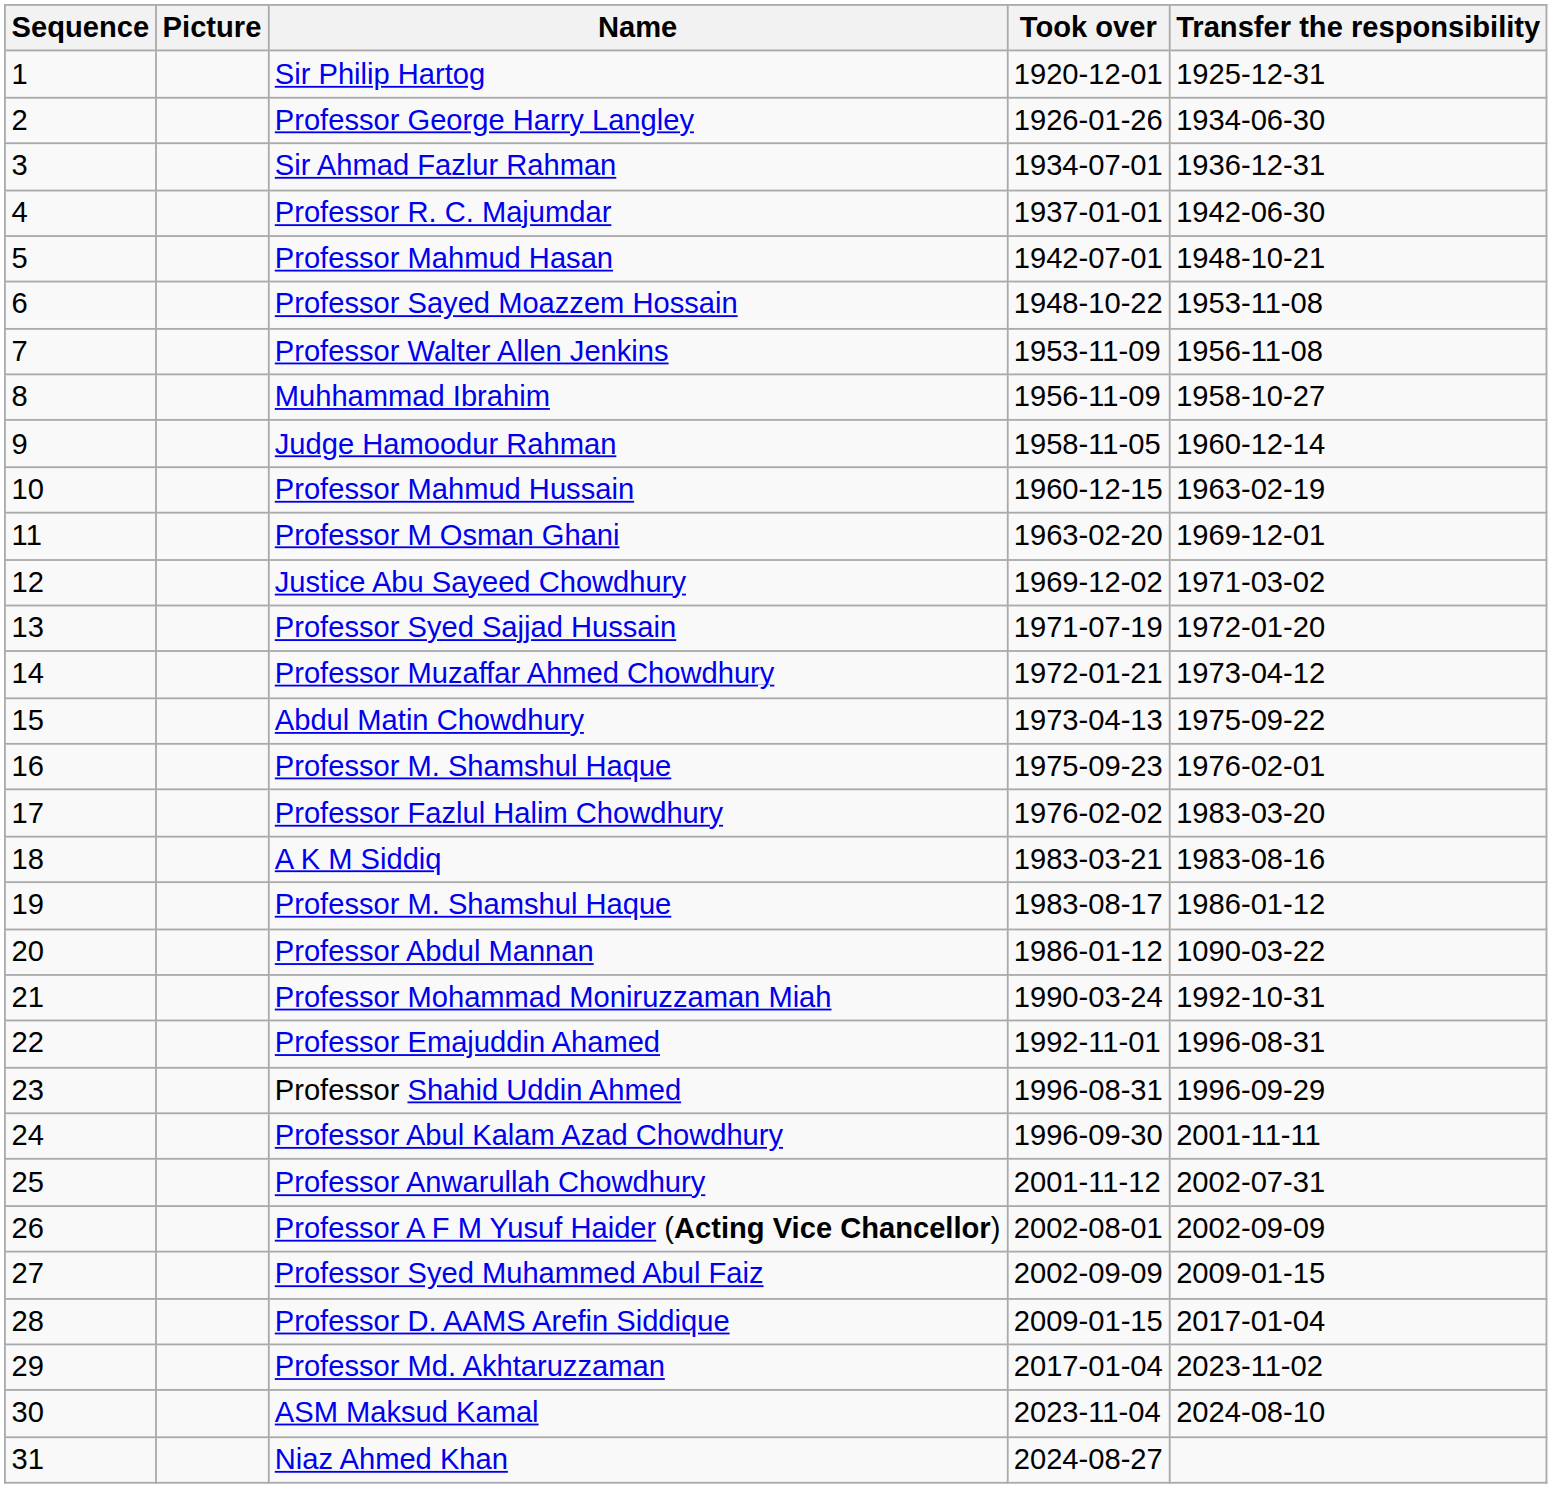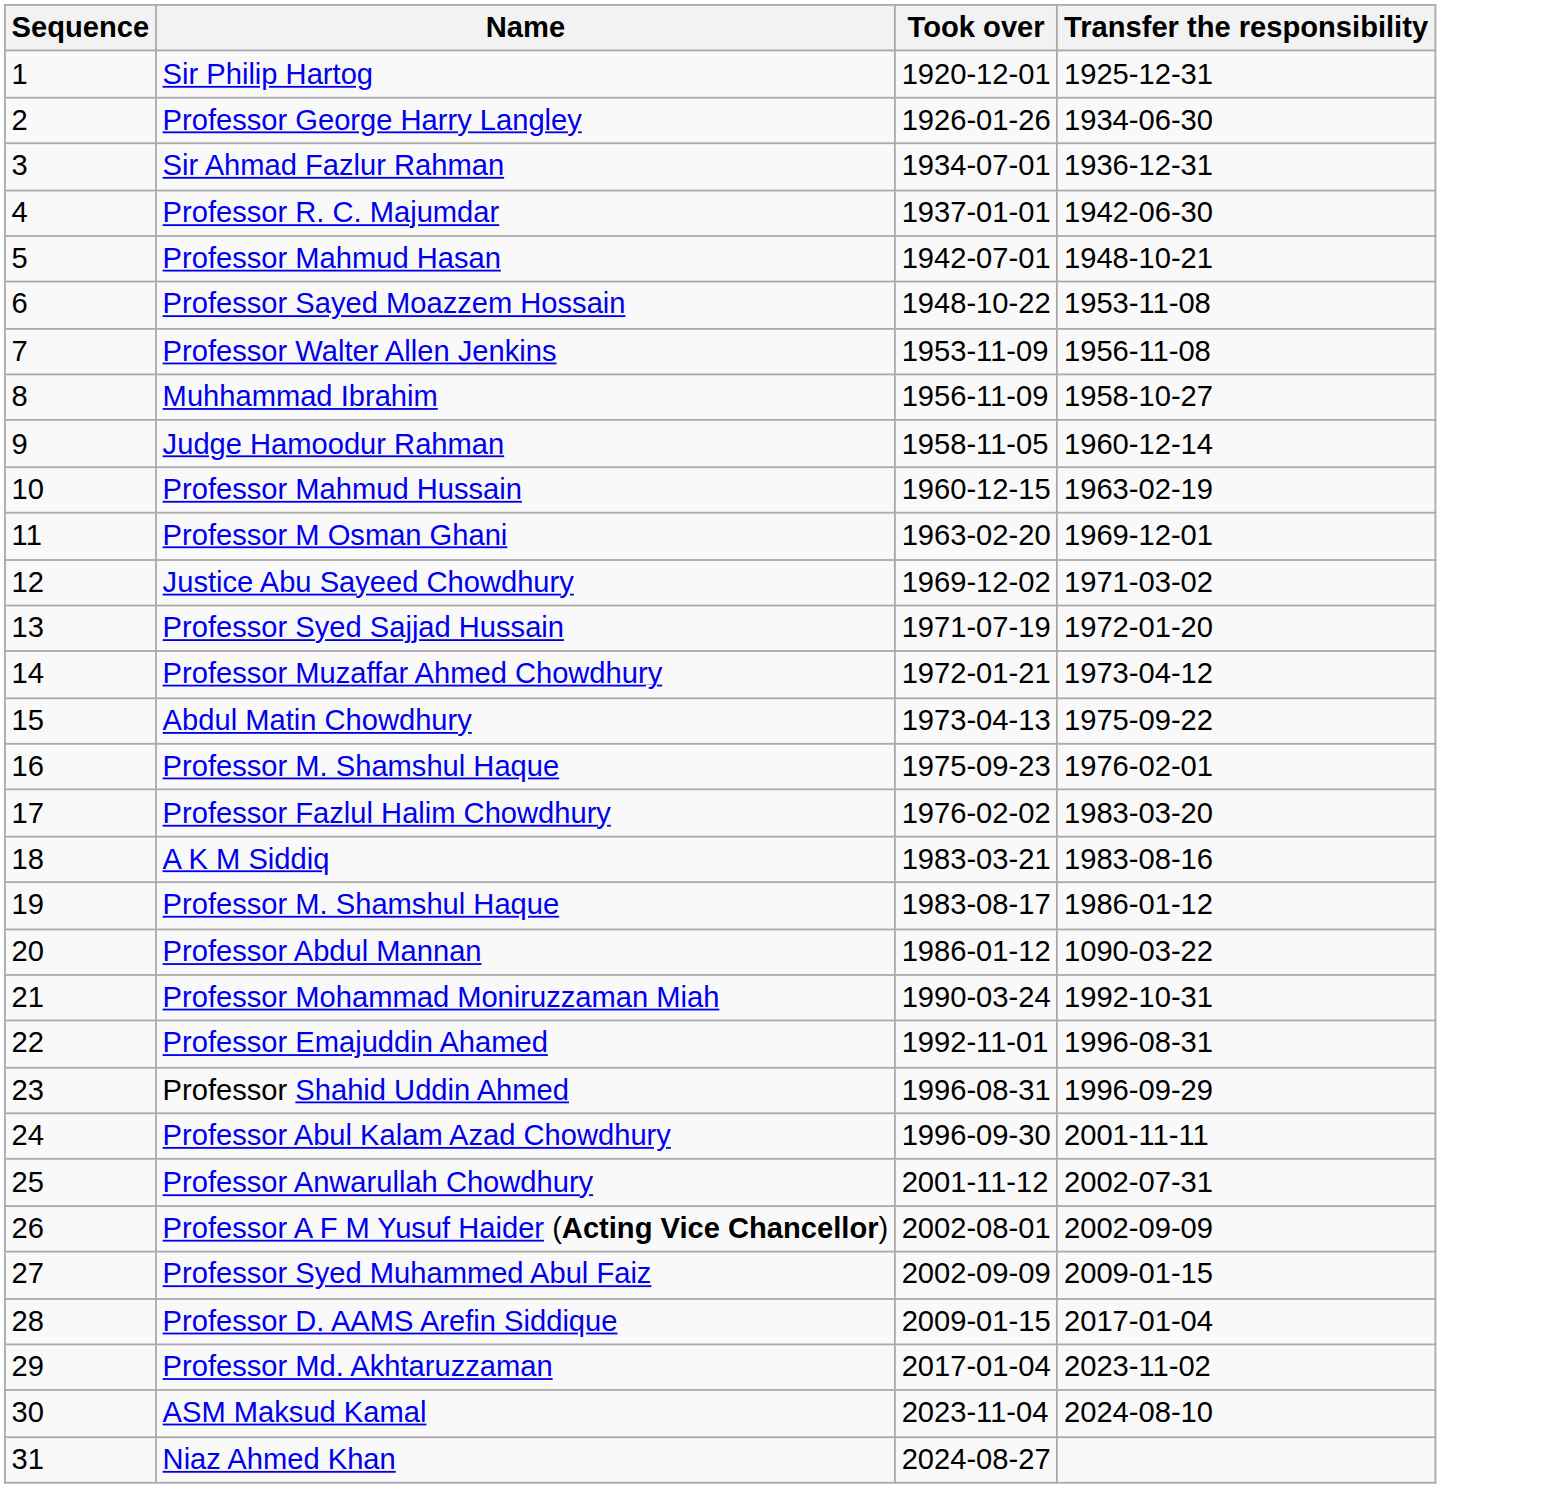 <table class="wikitable sortable">
 <tr>
 <th>Sequence</th>
-<th>Picture</th>
 <th>Name</th>
 <th>Took over</th>
 <th>Transfer the responsibility</th>
 </tr>
 <tr>
 <td>1</td>
-<td></td>
 <td><a href='#'>Sir Philip Hartog</a></td>
 <td>1920-12-01</td>
 <td>1925-12-31</td>
 </tr>
 <tr>
 <td>2</td>
-<td></td>
 <td><a href='#'>Professor George Harry Langley</a></td>
 <td>1926-01-26</td>
 <td>1934-06-30</td>
 </tr>
 <tr>
 <td>3</td>
-<td></td>
 <td><a href='#'>Sir Ahmad Fazlur Rahman</a></td>
 <td>1934-07-01</td>
 <td>1936-12-31</td>
 </tr>
 <tr>
 <td>4</td>
-<td></td>
 <td><a href='#'>Professor R. C. Majumdar</a></td>
 <td>1937-01-01</td>
 <td>1942-06-30</td>
 </tr>
 <tr>
 <td>5</td>
-<td></td>
 <td><a href='#'>Professor Mahmud Hasan</a></td>
 <td>1942-07-01</td>
 <td>1948-10-21</td>
 </tr>
 <tr>
 <td>6</td>
-<td></td>
 <td><a href='#'>Professor Sayed Moazzem Hossain</a></td>
 <td>1948-10-22</td>
 <td>1953-11-08</td>
 </tr>
 <tr>
 <td>7</td>
-<td></td>
 <td><a href='#'>Professor Walter Allen Jenkins</a></td>
 <td>1953-11-09</td>
 <td>1956-11-08</td>
 </tr>
 <tr>
 <td>8</td>
-<td></td>
 <td><a href='#'>Muhhammad Ibrahim</a></td>
 <td>1956-11-09</td>
 <td>1958-10-27</td>
 </tr>
 <tr>
 <td>9</td>
-<td></td>
 <td><a href='#'>Judge Hamoodur Rahman</a></td>
 <td>1958-11-05</td>
 <td>1960-12-14</td>
 </tr>
 <tr>
 <td>10</td>
-<td></td>
 <td><a href='#'>Professor Mahmud Hussain</a></td>
 <td>1960-12-15</td>
 <td>1963-02-19</td>
 </tr>
 <tr>
 <td>11</td>
-<td></td>
 <td><a href='#'>Professor M Osman Ghani</a></td>
 <td>1963-02-20</td>
 <td>1969-12-01</td>
 </tr>
 <tr>
 <td>12</td>
-<td></td>
 <td><a href='#'>Justice Abu Sayeed Chowdhury</a></td>
 <td>1969-12-02</td>
 <td>1971-03-02</td>
 </tr>
 <tr>
 <td>13</td>
-<td></td>
 <td><a href='#'>Professor Syed Sajjad Hussain</a></td>
 <td>1971-07-19</td>
 <td>1972-01-20</td>
 </tr>
 <tr>
 <td>14</td>
-<td></td>
 <td><a href='#'>Professor Muzaffar Ahmed Chowdhury</a></td>
 <td>1972-01-21</td>
 <td>1973-04-12</td>
 </tr>
 <tr>
 <td>15</td>
-<td></td>
 <td><a href='#'>Abdul Matin Chowdhury</a></td>
 <td>1973-04-13</td>
 <td>1975-09-22</td>
 </tr>
 <tr>
 <td>16</td>
-<td></td>
 <td><a href='#'>Professor M. Shamshul Haque</a></td>
 <td>1975-09-23</td>
 <td>1976-02-01</td>
 </tr>
 <tr>
 <td>17</td>
-<td></td>
 <td><a href='#'>Professor Fazlul Halim Chowdhury</a></td>
 <td>1976-02-02</td>
 <td>1983-03-20</td>
 </tr>
 <tr>
 <td>18</td>
-<td></td>
 <td><a href='#'>A K M Siddiq</a></td>
 <td>1983-03-21</td>
 <td>1983-08-16</td>
 </tr>
 <tr>
 <td>19</td>
-<td></td>
 <td><a href='#'>Professor M. Shamshul Haque</a></td>
 <td>1983-08-17</td>
 <td>1986-01-12</td>
 </tr>
 <tr>
 <td>20</td>
-<td></td>
 <td><a href='#'>Professor Abdul Mannan</a></td>
 <td>1986-01-12</td>
 <td>1090-03-22</td>
 </tr>
 <tr>
 <td>21</td>
-<td></td>
 <td><a href='#'>Professor Mohammad Moniruzzaman Miah</a></td>
 <td>1990-03-24</td>
 <td>1992-10-31</td>
 </tr>
 <tr>
 <td>22</td>
-<td></td>
 <td><a href='#'>Professor Emajuddin Ahamed</a></td>
 <td>1992-11-01</td>
 <td>1996-08-31</td>
 </tr>
 <tr>
 <td>23</td>
-<td></td>
 <td>Professor <a href='#'>Shahid Uddin Ahmed</a></td>
 <td>1996-08-31</td>
 <td>1996-09-29</td>
 </tr>
 <tr>
 <td>24</td>
-<td></td>
 <td><a href='#'>Professor Abul Kalam Azad Chowdhury</a></td>
 <td>1996-09-30</td>
 <td>2001-11-11</td>
 </tr>
 <tr>
 <td>25</td>
-<td></td>
 <td><a href='#'>Professor Anwarullah Chowdhury</a></td>
 <td>2001-11-12</td>
 <td>2002-07-31</td>
 </tr>
 <tr>
 <td>26</td>
-<td></td>
 <td><a href='#'>Professor A F M Yusuf Haider</a> (<strong>Acting Vice Chancellor</strong>)</td>
 <td>2002-08-01</td>
 <td>2002-09-09</td>
 </tr>
 <tr>
 <td>27</td>
-<td></td>
 <td><a href='#'>Professor Syed Muhammed Abul Faiz</a></td>
 <td>2002-09-09</td>
 <td>2009-01-15</td>
 </tr>
 <tr>
 <td>28</td>
-<td></td>
 <td><a href='#'>Professor D. AAMS Arefin Siddique</a></td>
 <td>2009-01-15</td>
 <td>2017-01-04</td>
 </tr>
 <tr>
 <td>29</td>
-<td></td>
 <td><a href='#'>Professor Md. Akhtaruzzaman</a></td>
 <td>2017-01-04</td>
 <td>2023-11-02</td>
 </tr>
 <tr>
 <td>30</td>
-<td></td>
 <td><a href='#'>ASM Maksud Kamal</a></td>
 <td>2023-11-04</td>
 <td>2024-08-10</td>
 </tr>
 <tr>
 <td>31</td>
-<td></td>
 <td><a href='#'>Niaz Ahmed Khan</a></td>
 <td>2024-08-27</td>
 <td></td>
 </tr>
 </table>
